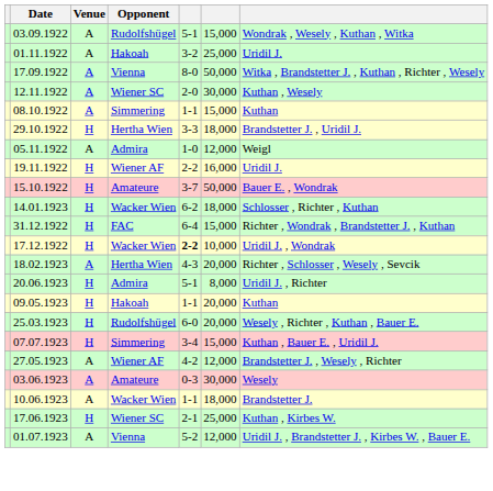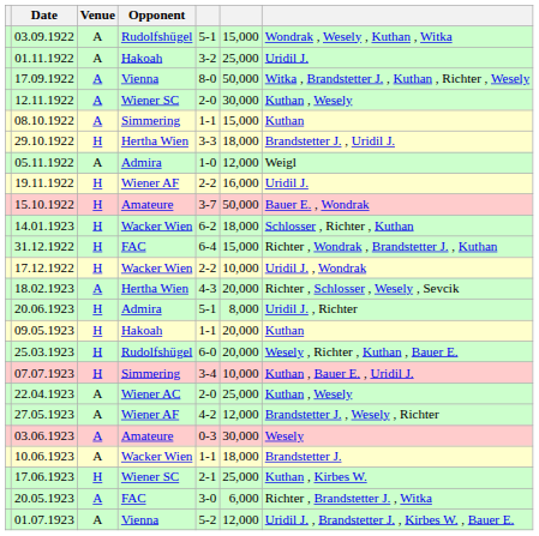 <table class="wikitable" Style="text-align: center">
 <tr>
 <th></th>
 <th>Date</th>
 <th>Venue</th>
 <th>Opponent</th>
 <th></th>
 <th></th>
 <th></th>
 </tr>
 <tr style="background:#cfc">
 <td></td>
 <td>03.09.1922</td>
 <td>A</td>
 <td align="left"><a href='#'>Rudolfshügel</a></td>
 <td>5-1</td>
 <td align="right">15,000</td>
 <td align="left"><a href='#'>Wondrak</a> , <a href='#'>Wesely</a> , <a href='#'>Kuthan</a>  , <a href='#'>Witka</a> </td>
 </tr>
 <tr style="background:#cfc">
 <td></td>
 <td>01.11.1922</td>
 <td>A</td>
 <td align="left"><a href='#'>Hakoah</a></td>
 <td>3-2</td>
 <td align="right">25,000</td>
 <td align="left"><a href='#'>Uridil J.</a>   </td>
 </tr>
 <tr style="background:#cfc">
 <td></td>
 <td>17.09.1922</td>
 <td><a href='#'>A</a></td>
 <td align="left"><a href='#'>Vienna</a></td>
 <td>8-0</td>
 <td align="right">50,000</td>
 <td align="left"><a href='#'>Witka</a> , <a href='#'>Brandstetter J.</a> , <a href='#'>Kuthan</a>  , Richter  , <a href='#'>Wesely</a>  </td>
 </tr>
 <tr style="background:#cfc">
 <td></td>
 <td>12.11.1922</td>
 <td><a href='#'>A</a></td>
 <td align="left"><a href='#'>Wiener SC</a></td>
 <td>2-0</td>
 <td align="right">30,000</td>
 <td align="left"><a href='#'>Kuthan</a> , <a href='#'>Wesely</a> </td>
 </tr>
 <tr style="background:#ffc">
 <td></td>
 <td>08.10.1922</td>
 <td><a href='#'>A</a></td>
 <td align="left"><a href='#'>Simmering</a></td>
 <td>1-1</td>
 <td align="right">15,000</td>
 <td align="left"><a href='#'>Kuthan</a> </td>
 </tr>
 <tr style="background:#ffc">
 <td></td>
 <td>29.10.1922</td>
 <td><a href='#'>H</a></td>
 <td align="left"><a href='#'>Hertha Wien</a></td>
 <td>3-3</td>
 <td align="right">18,000</td>
 <td align="left"><a href='#'>Brandstetter J.</a> , <a href='#'>Uridil J.</a>  </td>
 </tr>
 <tr style="background:#cfc">
 <td></td>
 <td>05.11.1922</td>
 <td>A</td>
 <td align="left"><a href='#'>Admira</a></td>
 <td>1-0</td>
 <td align="right">12,000</td>
 <td align="left">Weigl </td>
 </tr>
 <tr style="background:#ffc">
 <td></td>
 <td>19.11.1922</td>
 <td><a href='#'>H</a></td>
 <td align="left"><a href='#'>Wiener AF</a></td>
 <td>2-2</td>
 <td align="right">16,000</td>
 <td align="left"><a href='#'>Uridil J.</a>  </td>
 </tr>
 <tr style="background:#fcc">
 <td></td>
 <td>15.10.1922</td>
 <td><a href='#'>H</a></td>
 <td align="left"><a href='#'>Amateure</a></td>
 <td>3-7</td>
 <td align="right">50,000</td>
 <td align="left"><a href='#'>Bauer E.</a> , <a href='#'>Wondrak</a>  </td>
 </tr>
 <tr style="background:#cfc">
 <td></td>
 <td>14.01.1923</td>
 <td><a href='#'>H</a></td>
 <td align="left"><a href='#'>Wacker Wien</a></td>
 <td>6-2</td>
 <td align="right">18,000</td>
 <td align="left"><a href='#'>Schlosser</a> , Richter   , <a href='#'>Kuthan</a>  </td>
 </tr>
 <tr style="background:#cfc">
 <td></td>
 <td>31.12.1922</td>
 <td><a href='#'>H</a></td>
 <td align="left"><a href='#'>FAC</a></td>
 <td>6-4</td>
 <td align="right">15,000</td>
 <td align="left">Richter  , <a href='#'>Wondrak</a>  , <a href='#'>Brandstetter J.</a> , <a href='#'>Kuthan</a> </td>
 </tr>
 <tr style="background:#ffc">
 <td></td>
 <td>17.12.1922</td>
 <td><a href='#'>H</a></td>
 <td align="left"><a href='#'>Wacker Wien</a></td>
-<td><strong>2-2</strong></td>
+<td>2-2</td>
 <td align="right">10,000</td>
 <td align="left"><a href='#'>Uridil J.</a> , <a href='#'>Wondrak</a> </td>
 </tr>
 <tr style="background:#cfc">
 <td></td>
 <td>18.02.1923</td>
 <td><a href='#'>A</a></td>
 <td align="left"><a href='#'>Hertha Wien</a></td>
 <td>4-3</td>
 <td align="right">20,000</td>
 <td align="left">Richter , <a href='#'>Schlosser</a> , <a href='#'>Wesely</a> , Sevcik </td>
 </tr>
 <tr style="background:#cfc">
 <td></td>
 <td>20.06.1923</td>
 <td><a href='#'>H</a></td>
 <td align="left"><a href='#'>Admira</a></td>
 <td>5-1</td>
 <td align="right">8,000</td>
 <td align="left"><a href='#'>Uridil J.</a>    , Richter </td>
 </tr>
 <tr style="background:#ffc">
 <td></td>
 <td>09.05.1923</td>
 <td><a href='#'>H</a></td>
 <td align="left"><a href='#'>Hakoah</a></td>
 <td>1-1</td>
 <td align="right">20,000</td>
 <td align="left"><a href='#'>Kuthan</a> </td>
 </tr>
 <tr style="background:#cfc">
 <td></td>
 <td>25.03.1923</td>
 <td><a href='#'>H</a></td>
 <td align="left"><a href='#'>Rudolfshügel</a></td>
 <td>6-0</td>
 <td align="right">20,000</td>
 <td align="left"><a href='#'>Wesely</a>   , Richter , <a href='#'>Kuthan</a> , <a href='#'>Bauer E.</a> </td>
 </tr>
 <tr style="background:#fcc">
 <td></td>
 <td>07.07.1923</td>
 <td><a href='#'>H</a></td>
 <td align="left"><a href='#'>Simmering</a></td>
 <td>3-4</td>
-<td align="right">15,000</td>
+<td align="right">10,000</td>
 <td align="left"><a href='#'>Kuthan</a> , <a href='#'>Bauer E.</a> , <a href='#'>Uridil J.</a> </td>
+</tr>
+<tr style="background:#cfc">
+<td></td>
+<td>22.04.1923</td>
+<td>A</td>
+<td align="left"><a href='#'>Wiener AC</a></td>
+<td>2-0</td>
+<td align="right">25,000</td>
+<td align="left"><a href='#'>Kuthan</a> , <a href='#'>Wesely</a> </td>
 </tr>
 <tr style="background:#cfc">
 <td></td>
 <td>27.05.1923</td>
 <td>A</td>
 <td align="left"><a href='#'>Wiener AF</a></td>
 <td>4-2</td>
 <td align="right">12,000</td>
 <td align="left"><a href='#'>Brandstetter J.</a> , <a href='#'>Wesely</a>  , Richter </td>
 </tr>
 <tr style="background:#fcc">
 <td></td>
 <td>03.06.1923</td>
 <td><a href='#'>A</a></td>
 <td align="left"><a href='#'>Amateure</a></td>
 <td>0-3</td>
 <td align="right">30,000</td>
 <td align="left"><a href='#'>Wesely</a> </td>
 </tr>
 <tr style="background:#ffc">
 <td></td>
 <td>10.06.1923</td>
 <td>A</td>
 <td align="left"><a href='#'>Wacker Wien</a></td>
 <td>1-1</td>
 <td align="right">18,000</td>
 <td align="left"><a href='#'>Brandstetter J.</a> </td>
 </tr>
 <tr style="background:#cfc">
 <td></td>
 <td>17.06.1923</td>
 <td><a href='#'>H</a></td>
 <td align="left"><a href='#'>Wiener SC</a></td>
 <td>2-1</td>
 <td align="right">25,000</td>
 <td align="left"><a href='#'>Kuthan</a> , <a href='#'>Kirbes W.</a> </td>
 </tr>
 <tr style="background:#cfc">
 <td></td>
+<td>20.05.1923</td>
+<td><a href='#'>A</a></td>
+<td align="left"><a href='#'>FAC</a></td>
+<td>3-0</td>
+<td align="right">6,000</td>
+<td align="left">Richter , <a href='#'>Brandstetter J.</a> , <a href='#'>Witka</a> </td>
+</tr>
+<tr style="background:#cfc">
+<td></td>
 <td>01.07.1923</td>
 <td>A</td>
 <td align="left"><a href='#'>Vienna</a></td>
 <td>5-2</td>
 <td align="right">12,000</td>
 <td align="left"><a href='#'>Uridil J.</a>  , <a href='#'>Brandstetter J.</a> , <a href='#'>Kirbes W.</a> , <a href='#'>Bauer E.</a> </td>
 </tr>
 </table>
